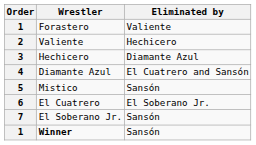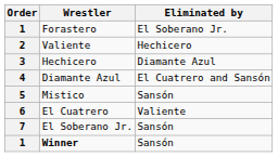 <table class="wikitable sortable">
 <tr>
 <th data-sort-type="number" scope="col">Order</th>
 <th scope="col">Wrestler</th>
 <th scope="col">Eliminated by</th>
 </tr>
 <tr>
 <th scope=row>1</th>
 <td>Forastero</td>
-<td>Valiente</td>
+<td>El Soberano Jr.</td>
 </tr>
 <tr>
 <th scope=row>2</th>
 <td>Valiente</td>
 <td>Hechicero</td>
 </tr>
 <tr>
 <th scope=row>3</th>
 <td>Hechicero</td>
 <td>Diamante Azul</td>
 </tr>
 <tr>
 <th scope=row>4</th>
 <td>Diamante Azul</td>
 <td>El Cuatrero and Sansón</td>
 </tr>
 <tr>
 <th scope=row>5</th>
 <td>Mistico</td>
 <td>Sansón</td>
 </tr>
 <tr>
 <th scope=row>6</th>
 <td>El Cuatrero</td>
-<td>El Soberano Jr.</td>
+<td>Valiente</td>
 </tr>
 <tr>
 <th scope=row>7</th>
 <td>El Soberano Jr.</td>
 <td>Sansón</td>
 </tr>
 <tr>
 <th scope=row>1</th>
 <td><strong>Winner</strong></td>
 <td>Sansón</td>
 </tr>
 </table>
